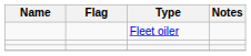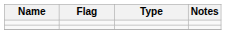 <table class="wikitable sortable">
 <tr>
 <th scope="col" width="80px">Name</th>
 <th scope="col" width="80px">Flag</th>
 <th scope="col" width="110px">Type</th>
 <th>Notes</th>
-</tr>
-<tr>
-<td></td>
-<td></td>
-<td><a href='#'>Fleet oiler</a></td>
-<td></td>
 </tr>
 <tr>
 <td></td>
 <td></td>
 <td></td>
 <td></td>
 </tr>
 <tr>
 <td></td>
 <td></td>
 <td></td>
 <td></td>
 </tr>
 <tr>
 </tr>
 </table>
